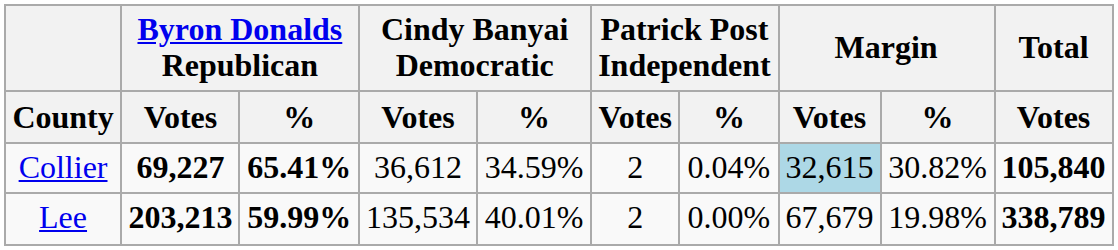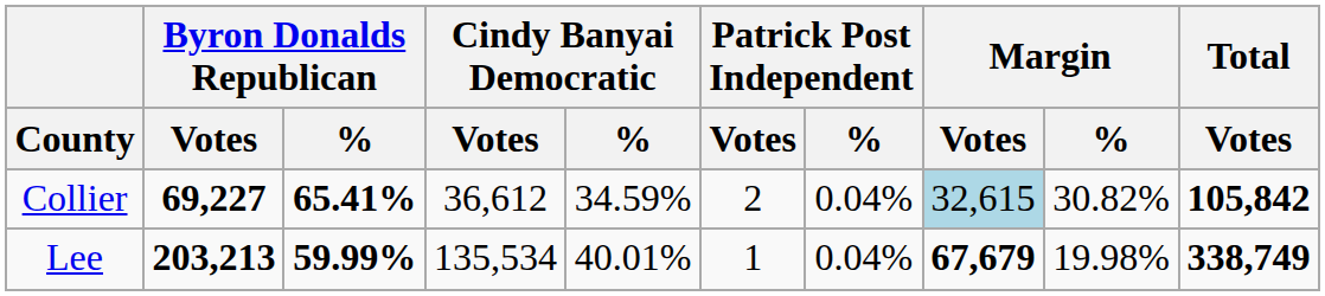 <table class="wikitable sortable" style="text-align:center">
 <tr>
 <th></th>
 <th style="text-align:center;" colspan="2"><a href='#'>Byron Donalds</a><br>Republican</th>
 <th style="text-align:center;" colspan="2">Cindy Banyai<br>Democratic</th>
 <th style="text-align:center;" colspan="2">Patrick Post<br>Independent</th>
 <th style="text-align:center;" colspan="2">Margin</th>
 <th style="text-align:center;">Total</th>
 </tr>
 <tr>
 <th align=center>County</th>
 <th style="text-align:center;" data-sort-type="number">Votes</th>
 <th style="text-align:center;" data-sort-type="number">%</th>
 <th style="text-align:center;" data-sort-type="number">Votes</th>
 <th style="text-align:center;" data-sort-type="number">%</th>
 <th style="text-align:center;" data-sort-type="number">Votes</th>
 <th style="text-align:center;" data-sort-type="number">%</th>
 <th style="text-align:center;" data-sort-type="number">Votes</th>
 <th style="text-align:center;" data-sort-type="number">%</th>
 <th style="text-align:center;" data-sort-type="number">Votes</th>
 </tr>
 <tr>
 <td align=center><a href='#'>Collier</a></td>
 <td><strong>69,227</strong></td>
 <td><strong>65.41%</strong></td>
 <td>36,612</td>
 <td>34.59%</td>
 <td>2</td>
 <td>0.04%</td>
 <td style="background: lightblue;">32,615</td>
 <td>30.82%</td>
-<td><strong>105,840</strong></td>
+<td><strong>105,842</strong></td>
 </tr>
 <tr>
 <td align=center><a href='#'>Lee</a></td>
 <td><strong>203,213</strong></td>
 <td><strong>59.99%</strong></td>
 <td>135,534</td>
 <td>40.01%</td>
-<td>2</td>
-<td>0.00%</td>
-<td>67,679</td>
+<td>1</td>
+<td>0.04%</td>
+<td><strong>67,679</strong></td>
 <td>19.98%</td>
-<td><strong>338,789</strong></td>
+<td><strong>338,749</strong></td>
 </tr>
 </table>
